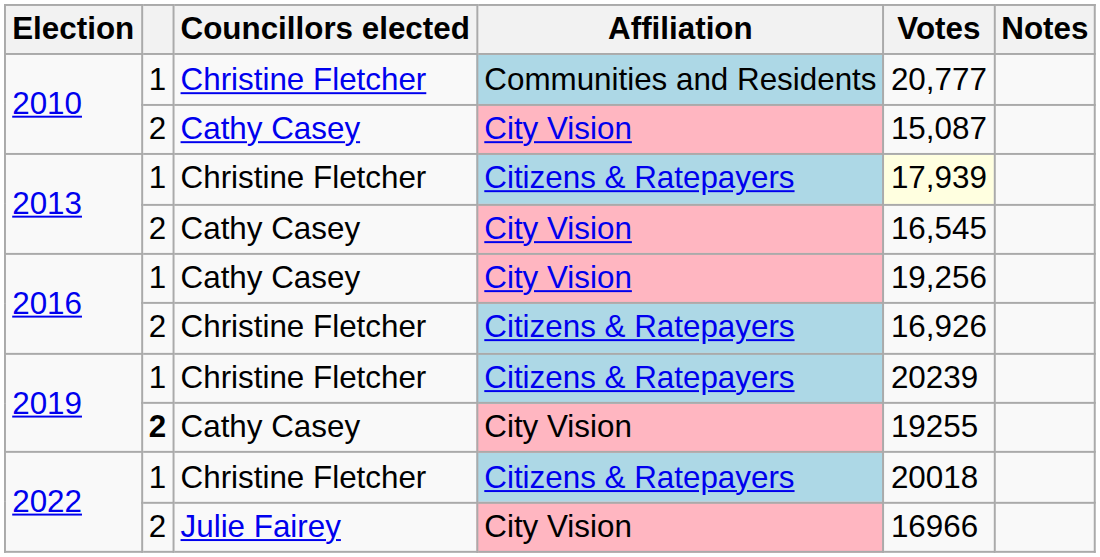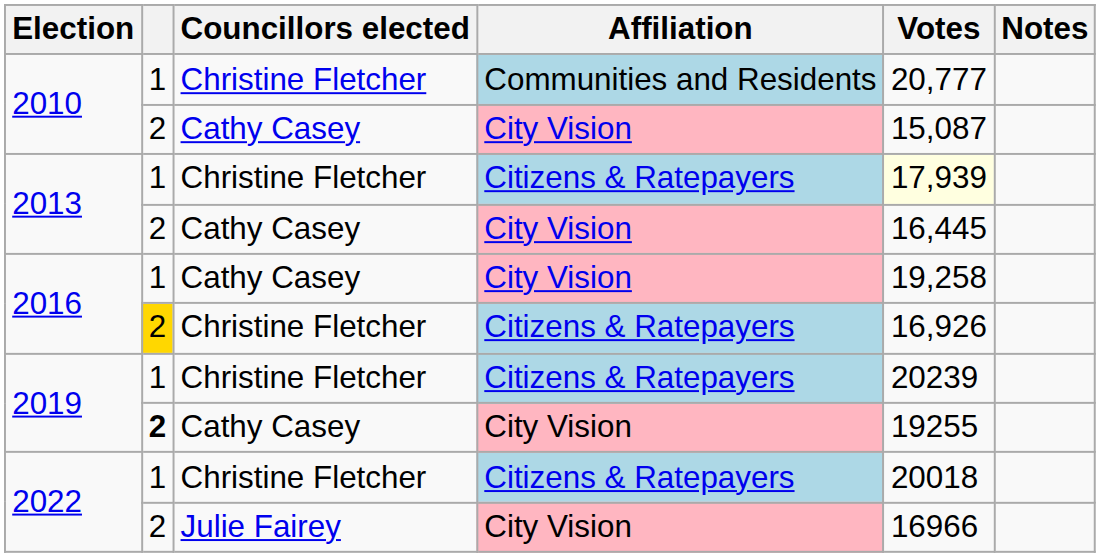 <table class="wikitable sortable">
 <tr>
 <th>Election</th>
 <th></th>
 <th>Councillors elected</th>
 <th>Affiliation</th>
 <th>Votes</th>
 <th>Notes</th>
 </tr>
 <tr>
 <td rowspan=2><a href='#'>2010</a></td>
 <td>1</td>
 <td><a href='#'>Christine Fletcher</a></td>
 <td bgcolor="lightblue">Communities and Residents</td>
 <td>20,777</td>
 <td></td>
 </tr>
 <tr>
 <td>2</td>
 <td><a href='#'>Cathy Casey</a></td>
 <td bgcolor="lightpink"><a href='#'>City Vision</a></td>
 <td>15,087</td>
 <td></td>
 </tr>
 <tr>
 <td rowspan=2><a href='#'>2013</a></td>
 <td>1</td>
 <td>Christine Fletcher</td>
 <td bgcolor="lightblue"><a href='#'>Citizens & Ratepayers</a></td>
 <td style="background: lightyellow;">17,939</td>
 <td></td>
 </tr>
 <tr>
 <td>2</td>
 <td>Cathy Casey</td>
 <td bgcolor="lightpink"><a href='#'>City Vision</a></td>
-<td>16,545</td>
+<td>16,445</td>
 <td></td>
 </tr>
 <tr>
 <td rowspan=2><a href='#'>2016</a></td>
 <td>1</td>
 <td>Cathy Casey</td>
 <td bgcolor="lightpink"><a href='#'>City Vision</a></td>
-<td>19,256</td>
+<td>19,258</td>
 <td></td>
 </tr>
 <tr>
-<td>2</td>
+<td style="background: gold;">2</td>
 <td>Christine Fletcher</td>
 <td bgcolor="lightblue"><a href='#'>Citizens & Ratepayers</a></td>
 <td>16,926</td>
 <td></td>
 </tr>
 <tr>
 <td rowspan=2><a href='#'>2019</a></td>
 <td>1</td>
 <td>Christine Fletcher</td>
 <td bgcolor="lightblue"><a href='#'>Citizens & Ratepayers</a></td>
 <td>20239</td>
 <td></td>
 </tr>
 <tr>
 <td><strong>2</strong></td>
 <td>Cathy Casey</td>
 <td bgcolor="lightpink">City Vision</td>
 <td>19255</td>
 <td></td>
 </tr>
 <tr>
 <td rowspan=2><a href='#'>2022</a></td>
 <td>1</td>
 <td>Christine Fletcher</td>
 <td bgcolor="lightblue"><a href='#'>Citizens & Ratepayers</a></td>
 <td>20018</td>
 <td></td>
 </tr>
 <tr>
 <td>2</td>
 <td><a href='#'>Julie Fairey</a></td>
 <td bgcolor="lightpink">City Vision</td>
 <td>16966</td>
 <td></td>
 </tr>
 </table>
